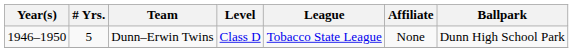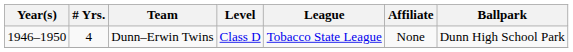 <table class="wikitable" style="text-align:center; font-size: 95%;">
 <tr>
 <th>Year(s)</th>
 <th># Yrs.</th>
 <th>Team</th>
 <th>Level</th>
 <th>League</th>
 <th>Affiliate</th>
 <th>Ballpark</th>
 </tr>
 <tr>
 <td>1946–1950</td>
-<td>5</td>
+<td>4</td>
 <td>Dunn–Erwin Twins</td>
 <td><a href='#'>Class D</a></td>
 <td><a href='#'>Tobacco State League</a></td>
 <td>None</td>
 <td>Dunn High School Park</td>
 </tr>
 <tr>
 </tr>
 </table>
